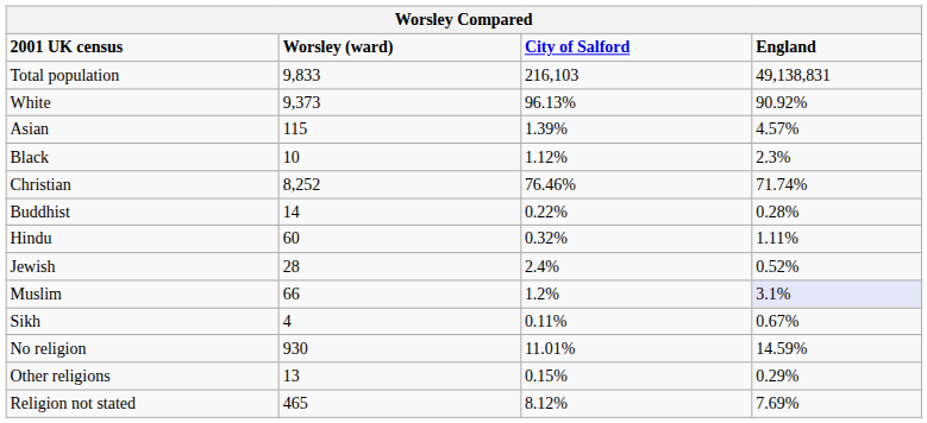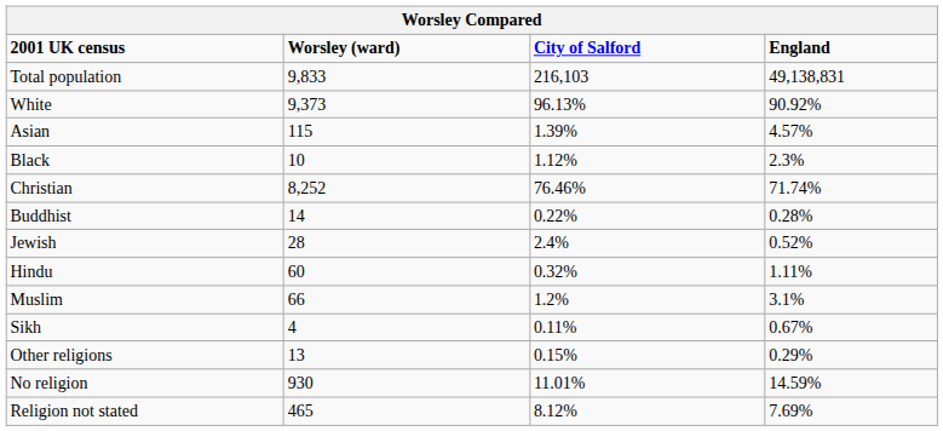 <table class="wikitable" style="float: right; margin-left: 2em; width: 40%; font-size: 90%;" cellspacing="3">
 <tr>
 <th colspan="4"><strong>Worsley Compared</strong></th>
 </tr>
 <tr>
 <td><strong>2001 UK census</strong></td>
 <td><strong>Worsley (ward)</strong></td>
 <td><strong><a href='#'>City of Salford</a></strong></td>
 <td><strong>England</strong></td>
 </tr>
 <tr>
 <td>Total population</td>
 <td>9,833</td>
 <td>216,103</td>
 <td>49,138,831</td>
 </tr>
 <tr>
 <td>White</td>
 <td>9,373</td>
 <td>96.13%</td>
 <td>90.92%</td>
 </tr>
 <tr>
 <td>Asian</td>
 <td>115</td>
 <td>1.39%</td>
 <td>4.57%</td>
 </tr>
 <tr>
 <td>Black</td>
 <td>10</td>
 <td>1.12%</td>
 <td>2.3%<br></td>
 </tr>
 <tr>
 <td>Christian</td>
 <td>8,252</td>
 <td>76.46%</td>
 <td>71.74%</td>
 </tr>
 <tr>
 <td>Buddhist</td>
 <td>14</td>
 <td>0.22%</td>
 <td>0.28%</td>
 </tr>
 <tr>
+<td>Jewish</td>
+<td>28</td>
+<td>2.4%</td>
+<td>0.52%</td>
+</tr>
+<tr>
 <td>Hindu</td>
 <td>60</td>
 <td>0.32%</td>
 <td>1.11%</td>
 </tr>
 <tr>
-<td>Jewish</td>
-<td>28</td>
-<td>2.4%</td>
-<td>0.52%</td>
-</tr>
-<tr>
 <td>Muslim</td>
 <td>66</td>
 <td>1.2%</td>
-<td style="background: lavender;">3.1%</td>
+<td>3.1%</td>
 </tr>
 <tr>
 <td>Sikh</td>
 <td>4</td>
 <td>0.11%</td>
 <td>0.67%</td>
 </tr>
 <tr>
+<td>Other religions</td>
+<td>13</td>
+<td>0.15%</td>
+<td>0.29%</td>
+</tr>
+<tr>
 <td>No religion</td>
 <td>930</td>
 <td>11.01%</td>
 <td>14.59%</td>
-</tr>
-<tr>
-<td>Other religions</td>
-<td>13</td>
-<td>0.15%</td>
-<td>0.29%</td>
 </tr>
 <tr>
 <td>Religion not stated</td>
 <td>465</td>
 <td>8.12%</td>
 <td>7.69%</td>
 </tr>
 </table>
